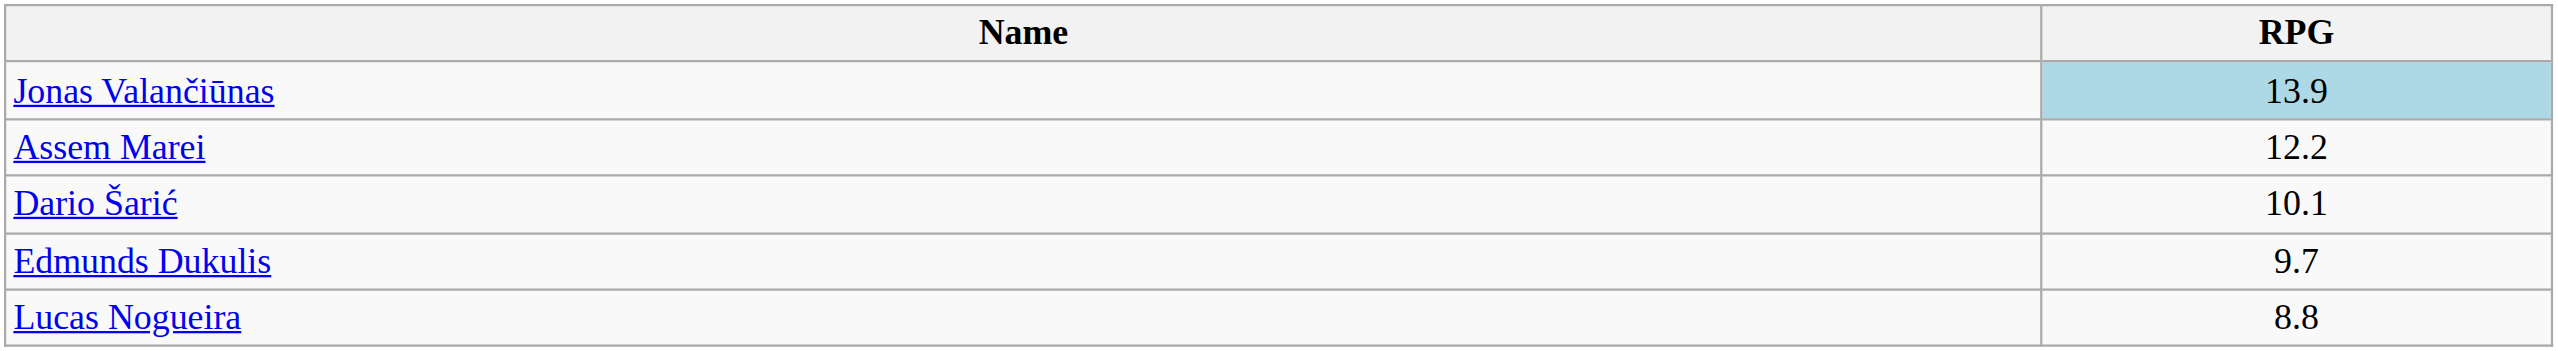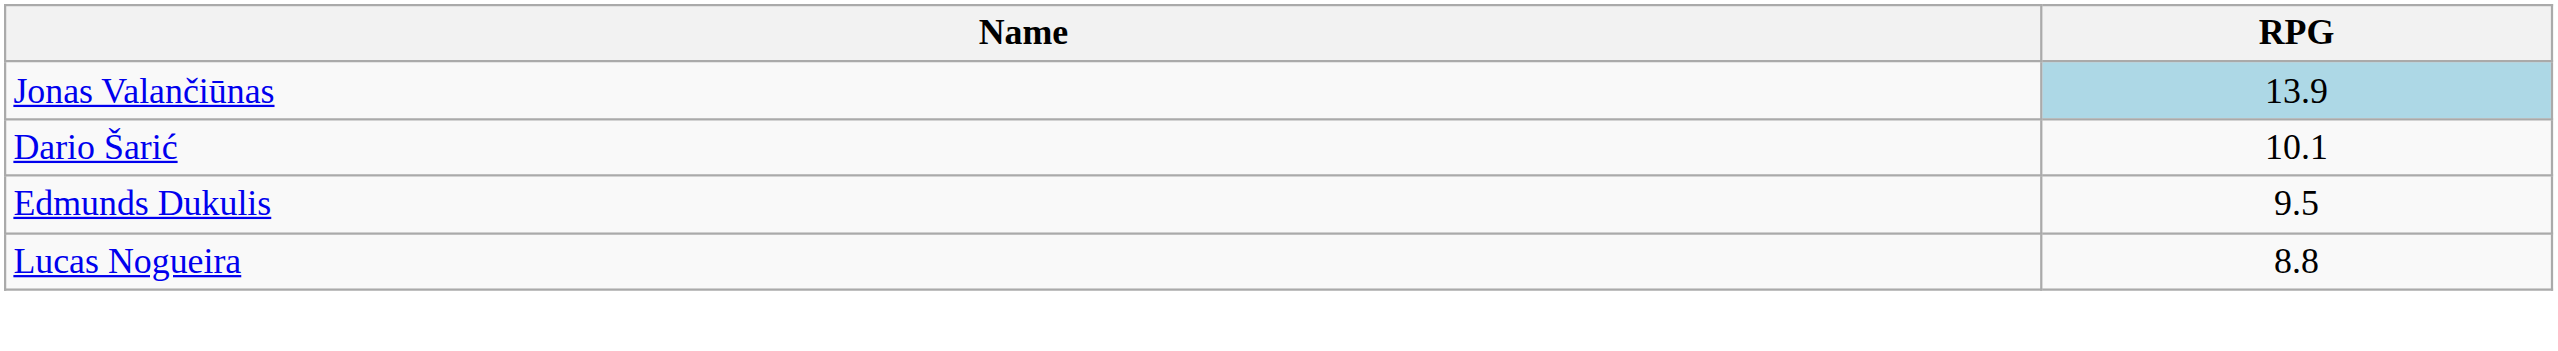 <table class=wikitable width="90%">
 <tr>
 <th width="80%">Name</th>
 <th width="20%">RPG</th>
 </tr>
 <tr>
 <td> <a href='#'>Jonas Valančiūnas</a></td>
 <td align=center style="background: lightblue;">13.9</td>
 </tr>
 <tr>
-<td> <a href='#'>Assem Marei</a></td>
-<td align=center>12.2</td>
-</tr>
-<tr>
 <td> <a href='#'>Dario Šarić</a></td>
 <td align=center>10.1</td>
 </tr>
 <tr>
 <td> <a href='#'>Edmunds Dukulis</a></td>
-<td align=center>9.7</td>
+<td align=center>9.5</td>
 </tr>
 <tr>
 <td> <a href='#'>Lucas Nogueira</a></td>
 <td align=center>8.8</td>
 </tr>
 </table>
